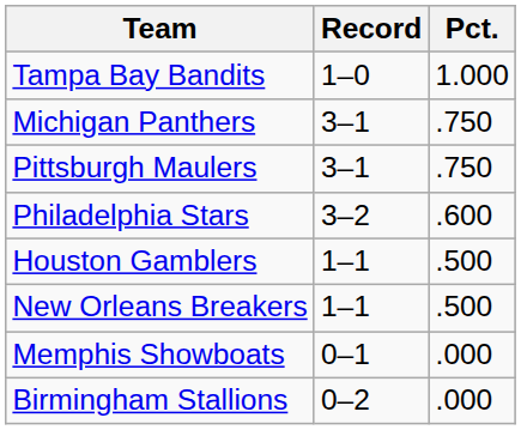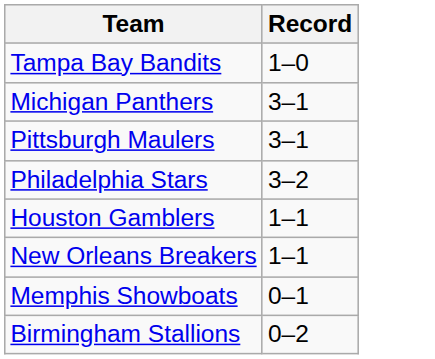 <table class="wikitable sortable">
 <tr>
 <th>Team</th>
 <th>Record</th>
-<th>Pct.</th>
 </tr>
 <tr>
 <td><a href='#'>Tampa Bay Bandits</a></td>
 <td>1–0</td>
-<td>1.000</td>
 </tr>
 <tr>
 <td><a href='#'>Michigan Panthers</a></td>
 <td>3–1</td>
-<td>.750</td>
 </tr>
 <tr>
 <td><a href='#'>Pittsburgh Maulers</a></td>
 <td>3–1</td>
-<td>.750</td>
 </tr>
 <tr>
 <td><a href='#'>Philadelphia Stars</a></td>
 <td>3–2</td>
-<td>.600</td>
 </tr>
 <tr>
 <td><a href='#'>Houston Gamblers</a></td>
 <td>1–1</td>
-<td>.500</td>
 </tr>
 <tr>
 <td><a href='#'>New Orleans Breakers</a></td>
 <td>1–1</td>
-<td>.500</td>
 </tr>
 <tr>
 <td><a href='#'>Memphis Showboats</a></td>
 <td>0–1</td>
-<td>.000</td>
 </tr>
 <tr>
 <td><a href='#'>Birmingham Stallions</a></td>
 <td>0–2</td>
-<td>.000</td>
 </tr>
 </table>
